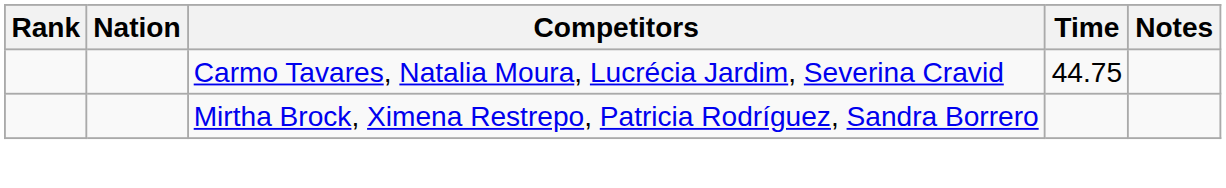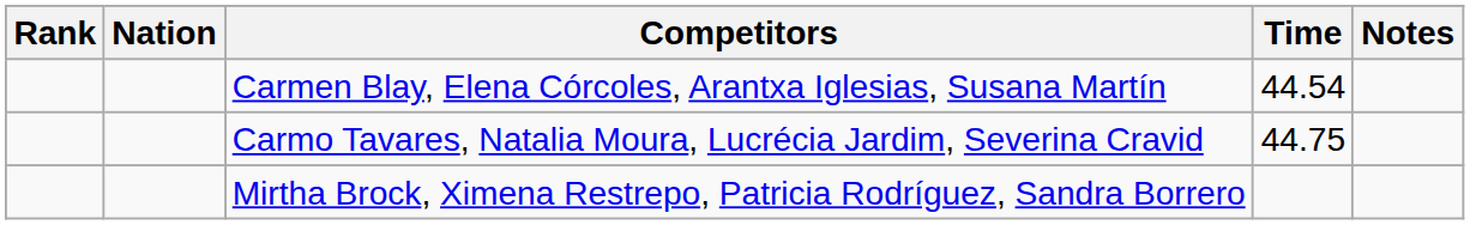 <table class="wikitable sortable" style="text-align:center; font-size:95%">
 <tr>
 <th>Rank</th>
 <th>Nation</th>
 <th>Competitors</th>
 <th>Time</th>
 <th>Notes</th>
+</tr>
+<tr>
+<td></td>
+<td align=left></td>
+<td align=left><a href='#'>Carmen Blay</a>, <a href='#'>Elena Córcoles</a>, <a href='#'>Arantxa Iglesias</a>, <a href='#'>Susana Martín</a></td>
+<td>44.54</td>
+<td></td>
 </tr>
 <tr>
 <td></td>
 <td align=left></td>
 <td align=left><a href='#'>Carmo Tavares</a>, <a href='#'>Natalia Moura</a>, <a href='#'>Lucrécia Jardim</a>, <a href='#'>Severina Cravid</a></td>
 <td>44.75</td>
 <td></td>
 </tr>
 <tr>
 <td></td>
 <td align=left></td>
 <td align=left><a href='#'>Mirtha Brock</a>, <a href='#'>Ximena Restrepo</a>, <a href='#'>Patricia Rodríguez</a>, <a href='#'>Sandra Borrero</a></td>
 <td></td>
 <td></td>
 </tr>
 </table>
